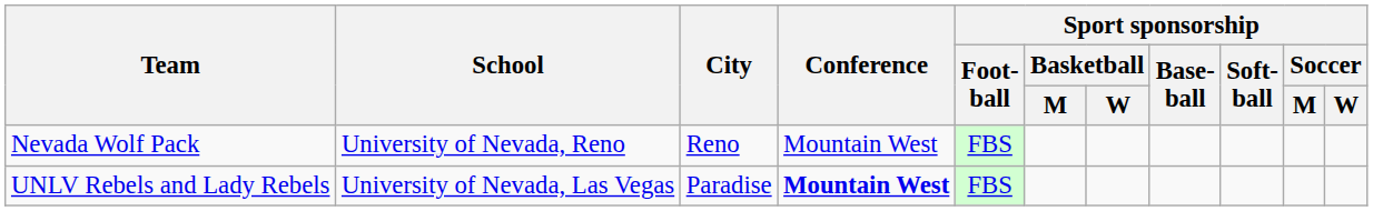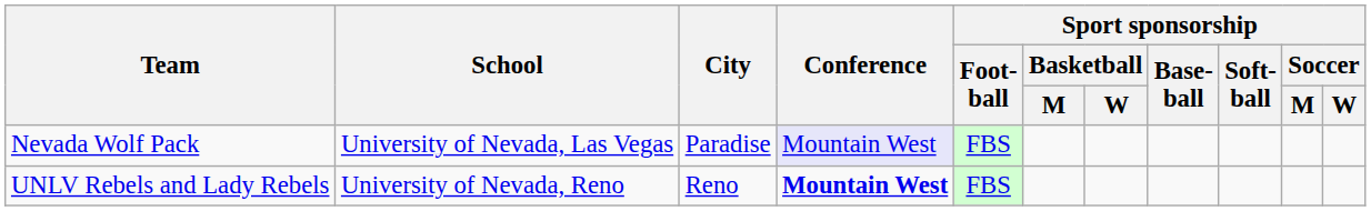 <table class="sortable wikitable">
 <tr>
 <th rowspan=3>Team</th>
 <th rowspan=3>School</th>
 <th rowspan=3>City</th>
 <th rowspan=3>Conference</th>
 <th colspan=7>Sport sponsorship</th>
 </tr>
 <tr>
 <th rowspan=2>Foot-<br>ball</th>
 <th colspan=2>Basketball</th>
 <th rowspan=2>Base-<br>ball</th>
 <th rowspan=2>Soft-<br>ball</th>
 <th colspan=2>Soccer</th>
 </tr>
 <tr>
 <th>M</th>
 <th>W</th>
 <th>M</th>
 <th>W</th>
 </tr>
 <tr>
 <td><a href='#'>Nevada Wolf Pack</a></td>
-<td><a href='#'>University of Nevada, Reno</a></td>
-<td><a href='#'>Reno</a></td>
-<td><a href='#'>Mountain West</a></td>
+<td><a href='#'>University of Nevada, Las Vegas</a></td>
+<td><a href='#'>Paradise</a></td>
+<td style="background: lavender;"><a href='#'>Mountain West</a></td>
 <td style="background:#D2FFD2; text-align:center"><a href='#'>FBS</a></td>
 <td></td>
 <td></td>
 <td></td>
 <td></td>
 <td></td>
 <td></td>
 </tr>
 <tr>
 <td><a href='#'>UNLV Rebels and Lady Rebels</a> </td>
-<td><a href='#'>University of Nevada, Las Vegas</a></td>
-<td><a href='#'>Paradise</a></td>
+<td><a href='#'>University of Nevada, Reno</a></td>
+<td><a href='#'>Reno</a></td>
 <td><strong><a href='#'>Mountain West</a></strong></td>
 <td style="background:#D2FFD2; text-align:center"><a href='#'>FBS</a></td>
 <td></td>
 <td></td>
 <td></td>
 <td></td>
 <td></td>
 <td></td>
 </tr>
 </table>
